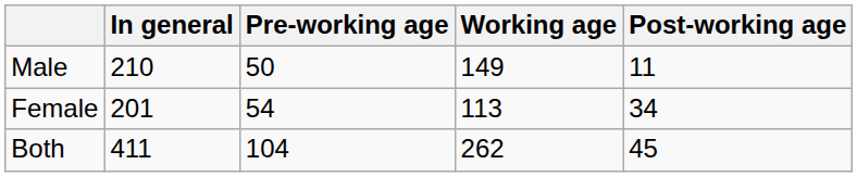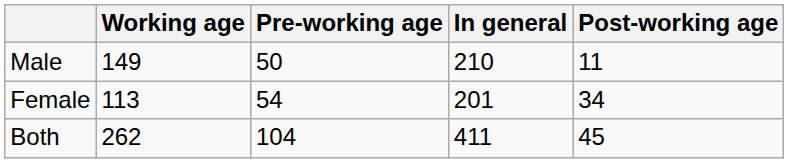 <table class="wikitable">
 <tr>
 <th></th>
+<th>Working age</th>
+<th>Pre-working age</th>
 <th>In general</th>
-<th>Pre-working age</th>
-<th>Working age</th>
 <th>Post-working age</th>
 </tr>
 <tr>
 <td>Male</td>
+<td>149</td>
+<td>50</td>
 <td>210</td>
-<td>50</td>
-<td>149</td>
 <td>11</td>
 </tr>
 <tr>
 <td>Female</td>
+<td>113</td>
+<td>54</td>
 <td>201</td>
-<td>54</td>
-<td>113</td>
 <td>34</td>
 </tr>
 <tr>
 <td>Both</td>
+<td>262</td>
+<td>104</td>
 <td>411</td>
-<td>104</td>
-<td>262</td>
 <td>45</td>
 </tr>
 </table>
